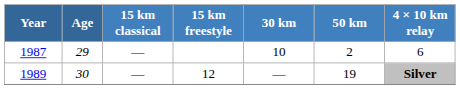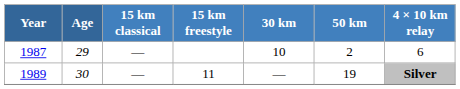 <table class="wikitable" style="font-size:95%; text-align:center; border:grey solid 1px; border-collapse:collapse; background:#ffffff;">
 <tr>
 <th style="background-color:#369; color:white; width:60px;"> Year </th>
 <th style="background-color:#369; color:white; width:40px;"> Age </th>
 <th style="background-color:#4180be; color:white; width:75px;"> 15 km <br> classical </th>
 <th style="background-color:#4180be; color:white; width:75px;"> 15 km <br> freestyle </th>
 <th style="background-color:#4180be; color:white; width:75px;"> 30 km </th>
 <th style="background-color:#4180be; color:white; width:75px;"> 50 km </th>
 <th style="background-color:#4180be; color:white; width:75px;"> 4 × 10 km <br> relay </th>
 </tr>
 <tr>
 <td><a href='#'>1987</a></td>
 <td><em>29</em></td>
 <td>—</td>
 <td></td>
 <td>10</td>
 <td>2</td>
 <td>6</td>
 </tr>
 <tr>
 <td><a href='#'>1989</a></td>
 <td><em>30</em></td>
 <td>—</td>
-<td>12</td>
+<td>11</td>
 <td>—</td>
 <td>19</td>
 <td style="background:silver;"><strong>Silver</strong></td>
 </tr>
 <tr>
 </tr>
 </table>
